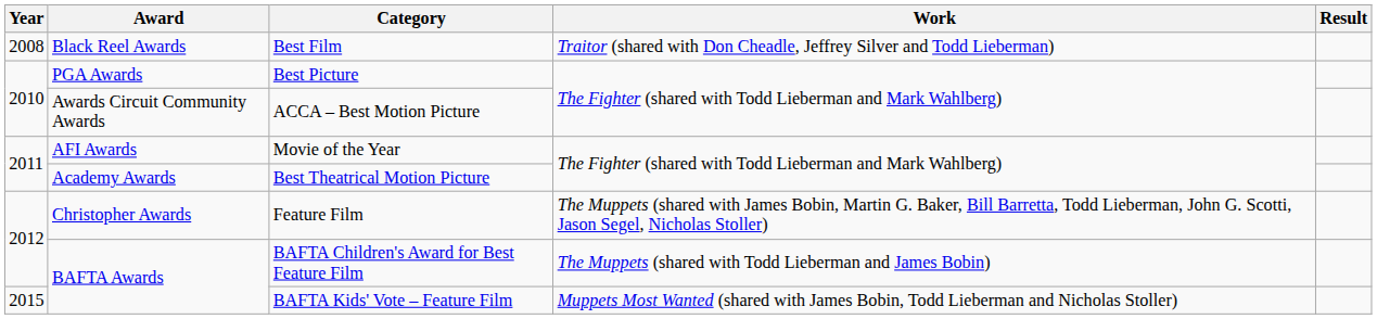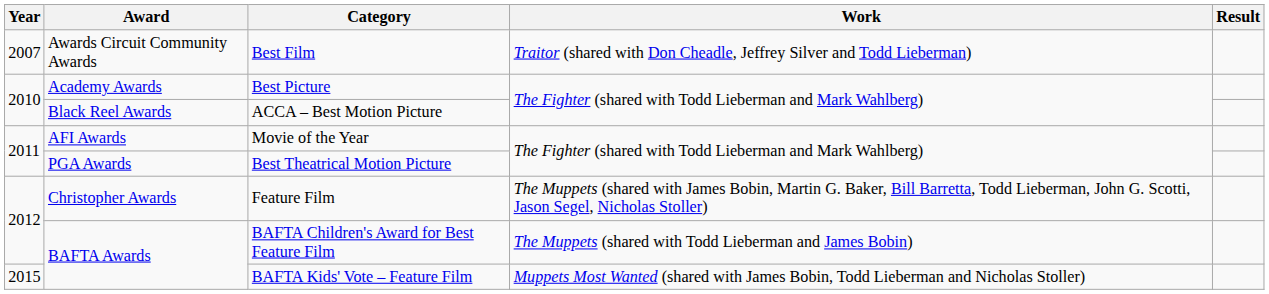 <table class="wikitable sortable">
 <tr>
 <th>Year</th>
 <th>Award</th>
 <th>Category</th>
 <th>Work</th>
 <th>Result</th>
 </tr>
 <tr>
-<td>2008</td>
-<td><a href='#'>Black Reel Awards</a></td>
+<td>2007</td>
+<td>Awards Circuit Community Awards</td>
 <td><a href='#'>Best Film</a></td>
 <td><em><a href='#'>Traitor</a></em> (shared with <a href='#'>Don Cheadle</a>, Jeffrey Silver and <a href='#'>Todd Lieberman</a>)</td>
 <td></td>
 </tr>
 <tr>
 <td rowspan="2">2010</td>
-<td><a href='#'>PGA Awards</a></td>
+<td><a href='#'>Academy Awards</a></td>
 <td><a href='#'>Best Picture</a></td>
 <td rowspan="2"><em><a href='#'>The Fighter</a></em> (shared with Todd Lieberman and <a href='#'>Mark Wahlberg</a>)</td>
 <td></td>
 </tr>
 <tr>
-<td>Awards Circuit Community Awards</td>
+<td><a href='#'>Black Reel Awards</a></td>
 <td>ACCA – Best Motion Picture</td>
 <td></td>
 </tr>
 <tr>
 <td rowspan="2">2011</td>
 <td><a href='#'>AFI Awards</a></td>
 <td>Movie of the Year</td>
 <td rowspan="2"><em>The Fighter</em> (shared with Todd Lieberman and Mark Wahlberg)</td>
 <td></td>
 </tr>
 <tr>
-<td><a href='#'>Academy Awards</a></td>
+<td><a href='#'>PGA Awards</a></td>
 <td><a href='#'>Best Theatrical Motion Picture</a></td>
 <td></td>
 </tr>
 <tr>
 <td rowspan="2">2012</td>
 <td><a href='#'>Christopher Awards</a></td>
 <td>Feature Film</td>
 <td><em>The Muppets</em> (shared with James Bobin, Martin G. Baker, <a href='#'>Bill Barretta</a>, Todd Lieberman, John G. Scotti, <a href='#'>Jason Segel</a>, <a href='#'>Nicholas Stoller</a>)</td>
 <td></td>
 </tr>
 <tr>
 <td rowspan="2"><a href='#'>BAFTA Awards</a></td>
 <td><a href='#'>BAFTA Children's Award for Best Feature Film</a></td>
 <td><em><a href='#'>The Muppets</a></em> (shared with Todd Lieberman and <a href='#'>James Bobin</a>)</td>
 <td></td>
 </tr>
 <tr>
 <td>2015</td>
 <td><a href='#'>BAFTA Kids' Vote – Feature Film</a></td>
 <td><em><a href='#'>Muppets Most Wanted</a></em> (shared with James Bobin, Todd Lieberman and Nicholas Stoller)</td>
 <td></td>
 </tr>
 </table>
